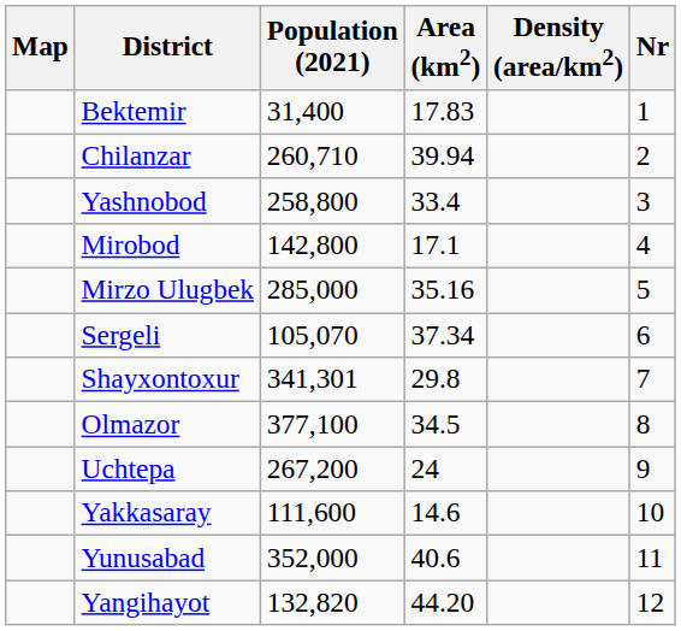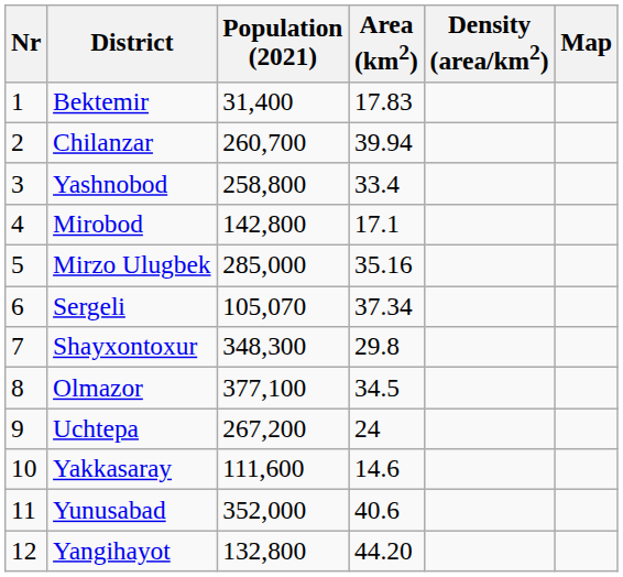 <table class="wikitable sortable">
 <tr>
-<th>Map</th>
+<th>Nr</th>
 <th>District</th>
 <th>Population <br> (2021)</th>
 <th>Area <br> (km<sup>2</sup>)</th>
 <th>Density <br> (area/km<sup>2</sup>)</th>
-<th>Nr</th>
+<th>Map</th>
 </tr>
 <tr>
-<td></td>
+<td>1</td>
 <td><a href='#'>Bektemir</a></td>
 <td>31,400</td>
 <td>17.83</td>
 <td></td>
-<td>1</td>
+<td></td>
 </tr>
 <tr>
-<td></td>
+<td>2</td>
 <td><a href='#'>Chilanzar</a></td>
-<td>260,710</td>
+<td>260,700</td>
 <td>39.94</td>
 <td></td>
-<td>2</td>
+<td></td>
 </tr>
 <tr>
-<td></td>
+<td>3</td>
 <td><a href='#'>Yashnobod</a></td>
 <td>258,800</td>
 <td>33.4</td>
 <td></td>
-<td>3</td>
+<td></td>
 </tr>
 <tr>
-<td></td>
+<td>4</td>
 <td><a href='#'>Mirobod</a></td>
 <td>142,800</td>
 <td>17.1</td>
 <td></td>
-<td>4</td>
+<td></td>
 </tr>
 <tr>
-<td></td>
+<td>5</td>
 <td><a href='#'>Mirzo Ulugbek</a></td>
 <td>285,000</td>
 <td>35.16</td>
 <td></td>
-<td>5</td>
+<td></td>
 </tr>
 <tr>
-<td></td>
+<td>6</td>
 <td><a href='#'>Sergeli</a></td>
 <td>105,070</td>
 <td>37.34</td>
 <td></td>
-<td>6</td>
+<td></td>
 </tr>
 <tr>
-<td></td>
+<td>7</td>
 <td><a href='#'>Shayxontoxur</a></td>
-<td>341,301</td>
+<td>348,300</td>
 <td>29.8</td>
 <td></td>
-<td>7</td>
+<td></td>
 </tr>
 <tr>
-<td></td>
+<td>8</td>
 <td><a href='#'>Olmazor</a></td>
 <td>377,100</td>
 <td>34.5</td>
 <td></td>
-<td>8</td>
+<td></td>
 </tr>
 <tr>
-<td></td>
+<td>9</td>
 <td><a href='#'>Uchtepa</a></td>
 <td>267,200</td>
 <td>24</td>
 <td></td>
-<td>9</td>
+<td></td>
 </tr>
 <tr>
-<td></td>
+<td>10</td>
 <td><a href='#'>Yakkasaray</a></td>
 <td>111,600</td>
 <td>14.6</td>
 <td></td>
-<td>10</td>
+<td></td>
 </tr>
 <tr>
-<td></td>
+<td>11</td>
 <td><a href='#'>Yunusabad</a></td>
 <td>352,000</td>
 <td>40.6</td>
 <td></td>
-<td>11</td>
+<td></td>
 </tr>
 <tr>
-<td></td>
+<td>12</td>
 <td><a href='#'>Yangihayot</a></td>
-<td>132,820</td>
+<td>132,800</td>
 <td>44.20</td>
 <td></td>
-<td>12</td>
+<td></td>
 </tr>
 </table>
